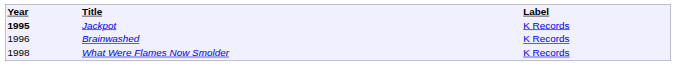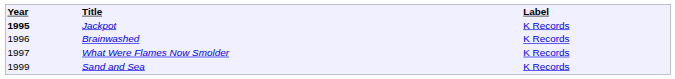 <table style="border: 1px solid #a0a0aa; background-color: #f0f0ff; width: 85%; margin-left:8px;">
 <tr>
 <td width=5%><u><strong>Year</strong></u></td>
 <td width=30%><u><strong>Title</strong></u></td>
 <td width=10%><u><strong>Label</strong></u></td>
 </tr>
 <tr>
 <td><strong>1995</strong></td>
 <td><em><a href='#'>Jackpot</a></em></td>
 <td><a href='#'>K Records</a></td>
 </tr>
 <tr>
 <td>1996</td>
 <td><em><a href='#'>Brainwashed</a></em></td>
 <td><a href='#'>K Records</a></td>
 </tr>
 <tr>
-<td>1998</td>
+<td>1997</td>
 <td><em><a href='#'>What Were Flames Now Smolder</a></em></td>
 <td><a href='#'>K Records</a></td>
 </tr>
+<tr>
+<td>1999</td>
+<td><em><a href='#'>Sand and Sea</a></em></td>
+<td><a href='#'>K Records</a></td>
+</tr>
 </table>
